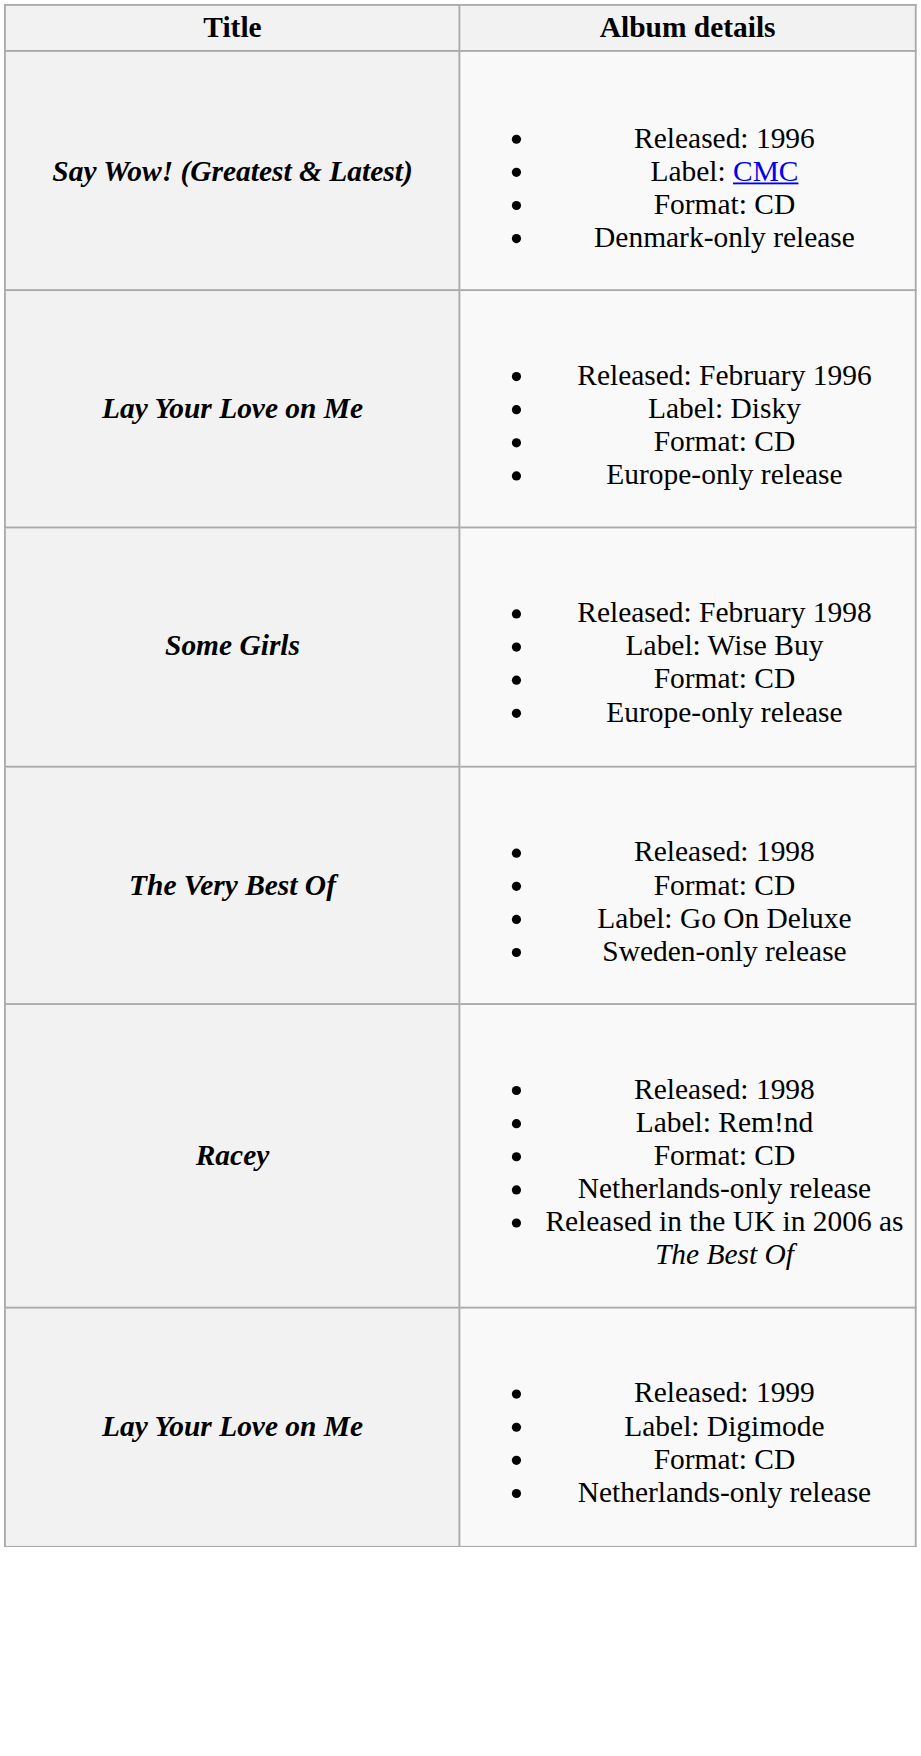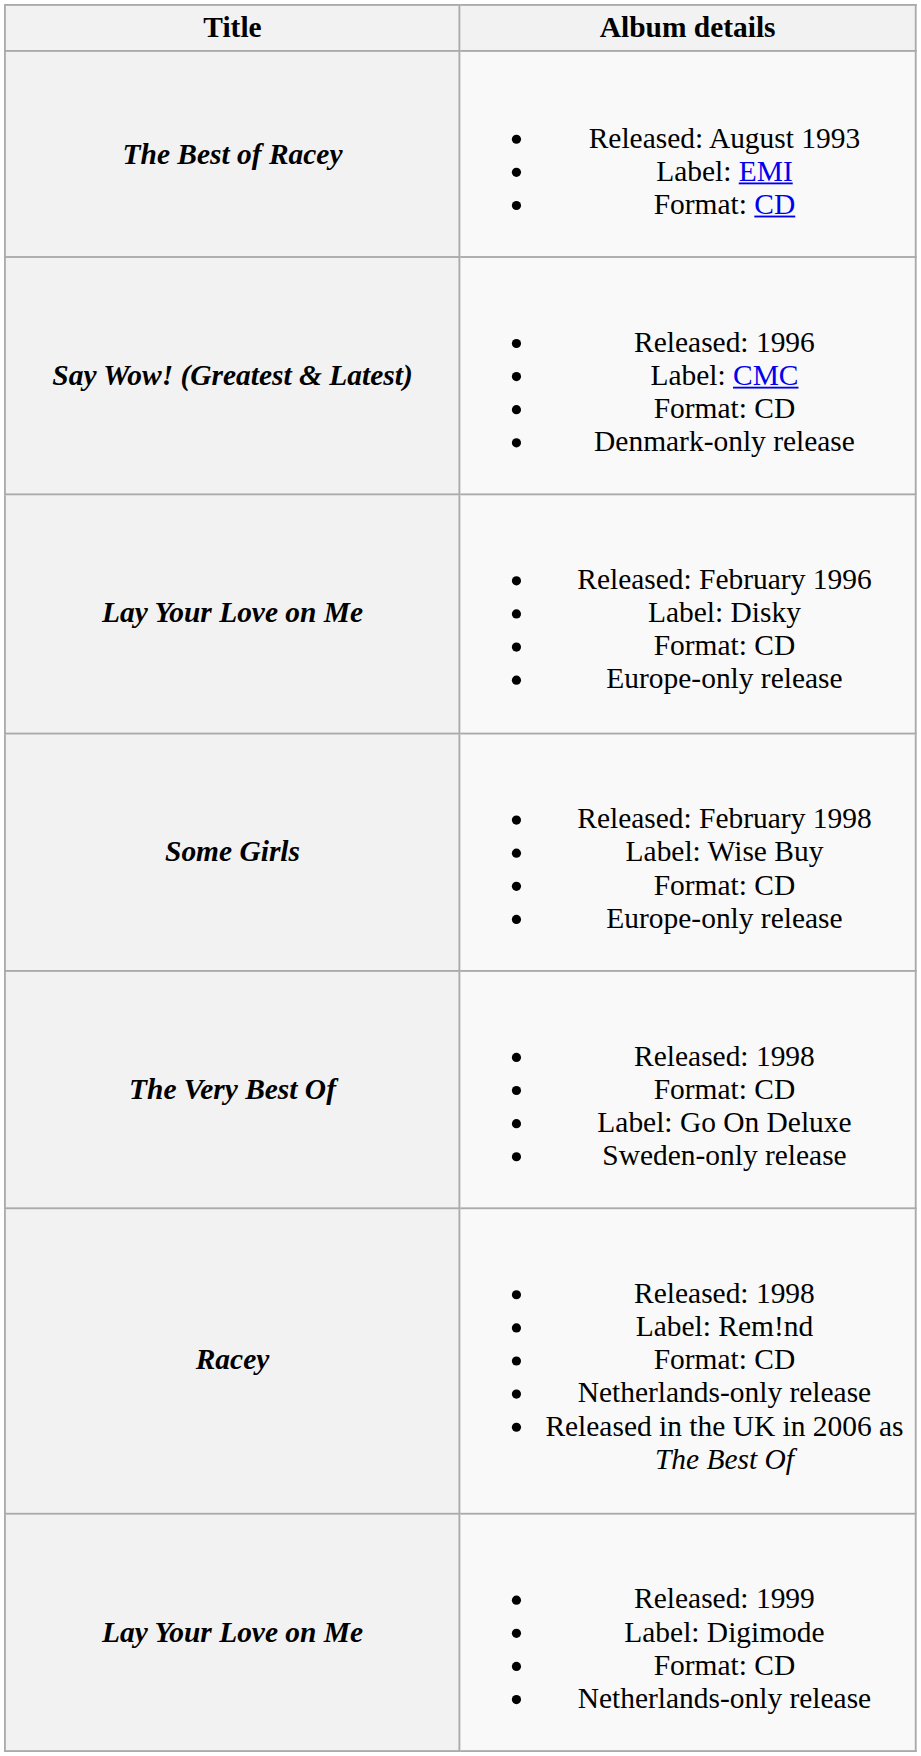 <table class="wikitable plainrowheaders" style="text-align:center;">
 <tr>
 <th scope="col" style="width:15em;">Title</th>
 <th scope="col" style="width:15em;">Album details</th>
+</tr>
+<tr>
+<th scope="row"><em>The Best of Racey</em></th>
+<td><br><ul><li>Released: August 1993</li><li>Label: <a href='#'>EMI</a></li><li>Format: <a href='#'>CD</a></li></ul></td>
 </tr>
 <tr>
 <th scope="row"><em>Say Wow! (Greatest & Latest)</em></th>
 <td><br><ul><li>Released: 1996</li><li>Label: <a href='#'>CMC</a></li><li>Format: CD</li><li>Denmark-only release</li></ul></td>
 </tr>
 <tr>
 <th scope="row"><em>Lay Your Love on Me</em></th>
 <td><br><ul><li>Released: February 1996</li><li>Label: Disky</li><li>Format: CD</li><li>Europe-only release</li></ul></td>
 </tr>
 <tr>
 <th scope="row"><em>Some Girls</em></th>
 <td><br><ul><li>Released: February 1998</li><li>Label: Wise Buy</li><li>Format: CD</li><li>Europe-only release</li></ul></td>
 </tr>
 <tr>
 <th scope="row"><em>The Very Best Of</em></th>
 <td><br><ul><li>Released: 1998</li><li>Format: CD</li><li>Label: Go On Deluxe</li><li>Sweden-only release</li></ul></td>
 </tr>
 <tr>
 <th scope="row"><em>Racey</em></th>
 <td><br><ul><li>Released: 1998</li><li>Label: Rem!nd</li><li>Format: CD</li><li>Netherlands-only release</li><li>Released in the UK in 2006 as <em>The Best Of</em></li></ul></td>
 </tr>
 <tr>
 <th scope="row"><em>Lay Your Love on Me</em></th>
 <td><br><ul><li>Released: 1999</li><li>Label: Digimode</li><li>Format: CD</li><li>Netherlands-only release</li></ul></td>
 </tr>
 </table>
